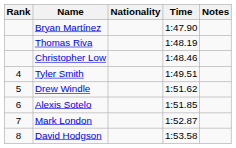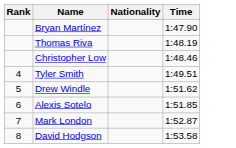 <table class="wikitable sortable" style="text-align:center">
 <tr>
 <th>Rank</th>
 <th>Name</th>
 <th>Nationality</th>
 <th>Time</th>
-<th>Notes</th>
 </tr>
 <tr>
 <td></td>
 <td align=left><a href='#'>Bryan Martínez</a></td>
 <td align=left></td>
 <td>1:47.90</td>
-<td></td>
 </tr>
 <tr>
 <td></td>
 <td align=left><a href='#'>Thomas Riva</a></td>
 <td align=left></td>
 <td>1:48.19</td>
-<td></td>
 </tr>
 <tr>
 <td></td>
 <td align=left><a href='#'>Christopher Low</a></td>
 <td align=left></td>
 <td>1:48.46</td>
-<td></td>
 </tr>
 <tr>
 <td>4</td>
 <td align=left><a href='#'>Tyler Smith</a></td>
 <td align=left></td>
 <td>1:49.51</td>
-<td></td>
 </tr>
 <tr>
 <td>5</td>
 <td align=left><a href='#'>Drew Windle</a></td>
 <td align=left></td>
 <td>1:51.62</td>
-<td></td>
 </tr>
 <tr>
 <td>6</td>
 <td align=left><a href='#'>Alexis Sotelo</a></td>
 <td align=left></td>
 <td>1:51.85</td>
-<td></td>
 </tr>
 <tr>
 <td>7</td>
 <td align=left><a href='#'>Mark London</a></td>
 <td align=left></td>
 <td>1:52.87</td>
-<td></td>
 </tr>
 <tr>
 <td>8</td>
 <td align=left><a href='#'>David Hodgson</a></td>
 <td align=left></td>
 <td>1:53.58</td>
-<td></td>
 </tr>
 </table>
